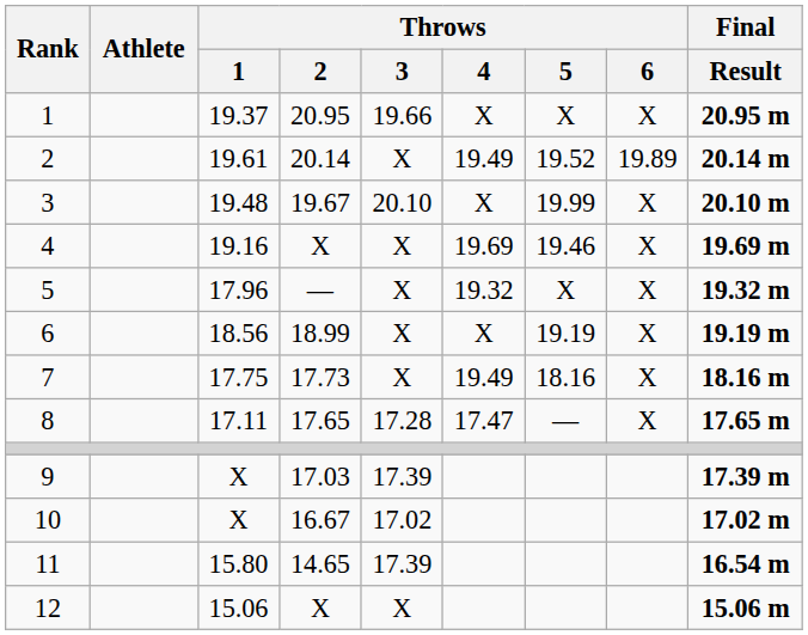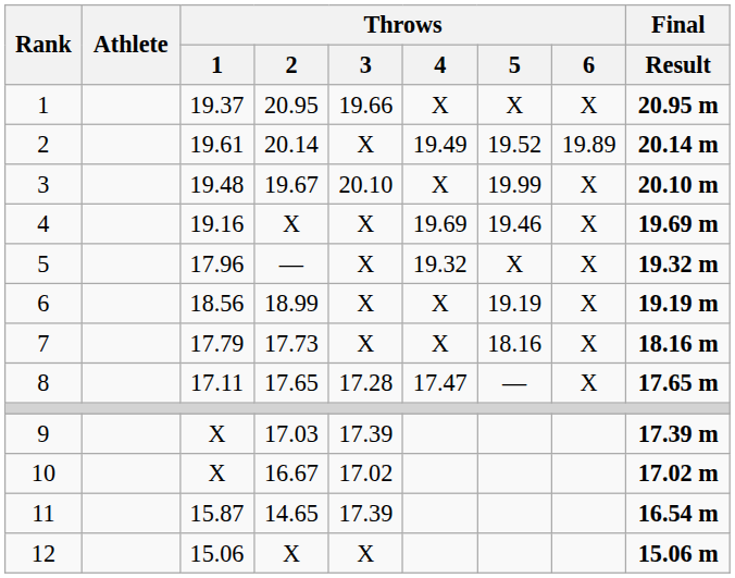 <table class="wikitable" style=" text-align:center; font-size:110%;" width="85%">
 <tr>
 <th rowspan="2">Rank</th>
 <th rowspan="2">Athlete</th>
 <th colspan="6">Throws</th>
 <th>Final</th>
 </tr>
 <tr>
 <th>1</th>
 <th>2</th>
 <th>3</th>
 <th>4</th>
 <th>5</th>
 <th>6</th>
 <th>Result</th>
 </tr>
 <tr>
 <td>1</td>
 <td align=left></td>
 <td>19.37</td>
 <td>20.95</td>
 <td>19.66</td>
 <td>X</td>
 <td>X</td>
 <td>X</td>
 <td><strong>20.95 m</strong></td>
 </tr>
 <tr>
 <td>2</td>
 <td align=left></td>
 <td>19.61</td>
 <td>20.14</td>
 <td>X</td>
 <td>19.49</td>
 <td>19.52</td>
 <td>19.89</td>
 <td><strong>20.14 m</strong></td>
 </tr>
 <tr>
 <td>3</td>
 <td align=left></td>
 <td>19.48</td>
 <td>19.67</td>
 <td>20.10</td>
 <td>X</td>
 <td>19.99</td>
 <td>X</td>
 <td><strong>20.10 m </strong></td>
 </tr>
 <tr>
 <td>4</td>
 <td align=left></td>
 <td>19.16</td>
 <td>X</td>
 <td>X</td>
 <td>19.69</td>
 <td>19.46</td>
 <td>X</td>
 <td><strong>19.69 m</strong></td>
 </tr>
 <tr>
 <td>5</td>
 <td align=left></td>
 <td>17.96</td>
 <td>—</td>
 <td>X</td>
 <td>19.32</td>
 <td>X</td>
 <td>X</td>
 <td><strong>19.32 m</strong></td>
 </tr>
 <tr>
 <td>6</td>
 <td align=left></td>
 <td>18.56</td>
 <td>18.99</td>
 <td>X</td>
 <td>X</td>
 <td>19.19</td>
 <td>X</td>
 <td><strong>19.19 m</strong></td>
 </tr>
 <tr>
 <td>7</td>
 <td align=left></td>
-<td>17.75</td>
+<td>17.79</td>
 <td>17.73</td>
 <td>X</td>
-<td>19.49</td>
+<td>X</td>
 <td>18.16</td>
 <td>X</td>
 <td><strong>18.16 m</strong></td>
 </tr>
 <tr>
 <td>8</td>
 <td align=left></td>
 <td>17.11</td>
 <td>17.65</td>
 <td>17.28</td>
 <td>17.47</td>
 <td>—</td>
 <td>X</td>
 <td><strong>17.65 m</strong></td>
 </tr>
 <tr>
 <td colspan=9 bgcolor=lightgray></td>
 </tr>
 <tr>
 <td>9</td>
 <td align=left></td>
 <td>X</td>
 <td>17.03</td>
 <td>17.39</td>
 <td></td>
 <td></td>
 <td></td>
 <td><strong>17.39 m </strong></td>
 </tr>
 <tr>
 <td>10</td>
 <td align=left></td>
 <td>X</td>
 <td>16.67</td>
 <td>17.02</td>
 <td></td>
 <td></td>
 <td></td>
 <td><strong>17.02 m</strong></td>
 </tr>
 <tr>
 <td>11</td>
 <td align=left></td>
-<td>15.80</td>
+<td>15.87</td>
 <td>14.65</td>
 <td>17.39</td>
 <td></td>
 <td></td>
 <td></td>
 <td><strong>16.54 m</strong></td>
 </tr>
 <tr>
 <td>12</td>
 <td align=left></td>
 <td>15.06</td>
 <td>X</td>
 <td>X</td>
 <td></td>
 <td></td>
 <td></td>
 <td><strong>15.06 m</strong></td>
 </tr>
 </table>
